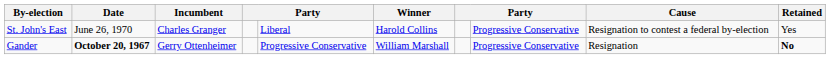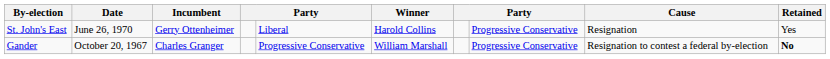 <table class=wikitable style="width:100%">
 <tr>
 <th>By-election</th>
 <th>Date</th>
 <th>Incumbent</th>
 <th colspan=2>Party</th>
 <th>Winner</th>
 <th colspan=2>Party</th>
 <th>Cause</th>
 <th>Retained</th>
 </tr>
 <tr>
 <td><a href='#'>St. John's East</a></td>
 <td>June 26, 1970</td>
-<td><a href='#'>Charles Granger</a></td>
+<td><a href='#'>Gerry Ottenheimer</a></td>
 <td>    </td>
 <td><a href='#'>Liberal</a></td>
 <td><a href='#'>Harold Collins</a></td>
 <td>    </td>
 <td><a href='#'>Progressive Conservative</a></td>
-<td>Resignation to contest a federal by-election</td>
+<td>Resignation</td>
 <td>Yes</td>
 </tr>
 <tr>
 <td><a href='#'>Gander</a></td>
-<td><strong>October 20, 1967</strong></td>
-<td><a href='#'>Gerry Ottenheimer</a></td>
+<td>October 20, 1967</td>
+<td><a href='#'>Charles Granger</a></td>
 <td>    </td>
 <td><a href='#'>Progressive Conservative</a></td>
 <td><a href='#'>William Marshall</a></td>
 <td>    </td>
 <td><a href='#'>Progressive Conservative</a></td>
-<td>Resignation</td>
+<td>Resignation to contest a federal by-election</td>
 <td><strong>No</strong></td>
 </tr>
 </table>
